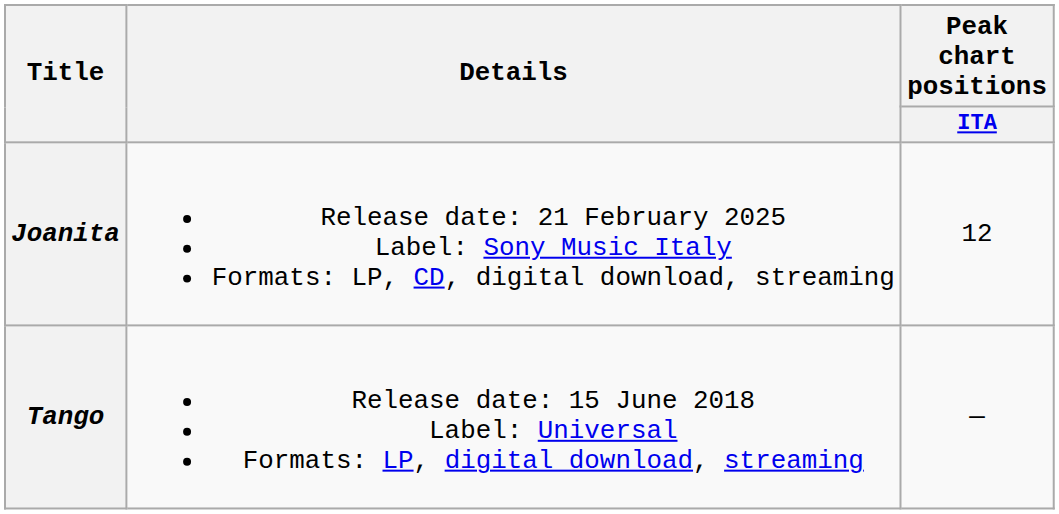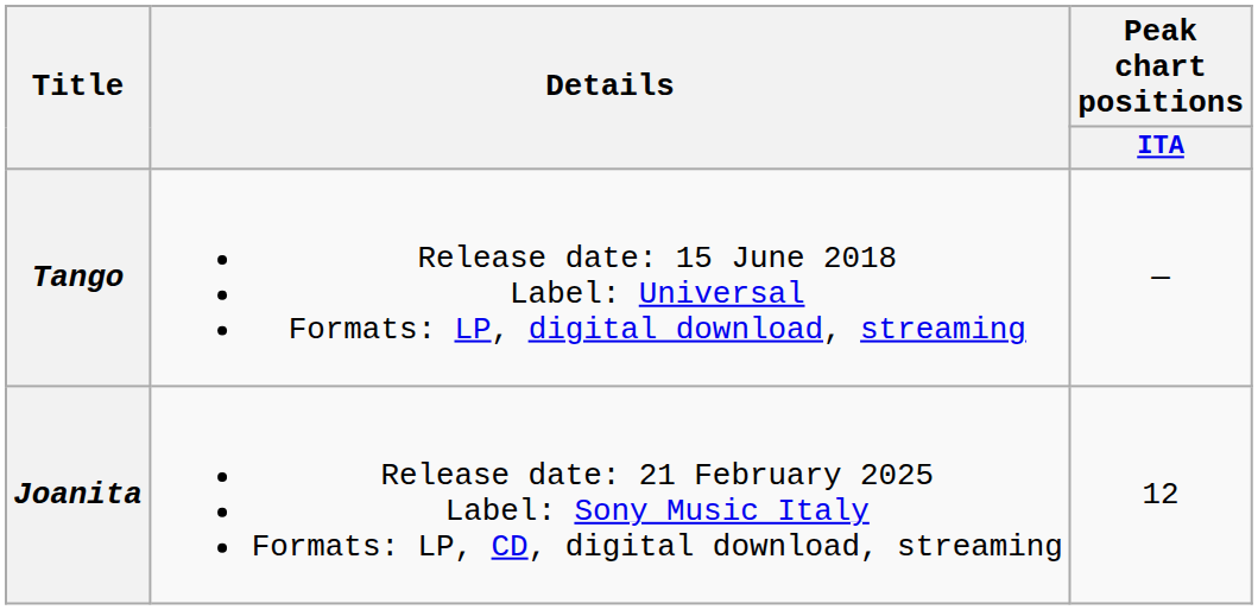 <table class="wikitable plainrowheaders" style="text-align:center;">
 <tr>
 <th scope="col" rowspan="2">Title</th>
 <th scope="col" rowspan="2">Details</th>
 <th scope="col">Peak chart positions</th>
 </tr>
 <tr>
 <th scope="col" style="width:3em;font-size:85%;"><a href='#'>ITA</a><br></th>
 </tr>
 <tr>
+<th scope="row"><em>Tango</em></th>
+<td><br><ul><li>Release date: 15 June 2018</li><li>Label: <a href='#'>Universal</a></li><li>Formats: <a href='#'>LP</a>, <a href='#'>digital download</a>, <a href='#'>streaming</a></li></ul></td>
+<td>—</td>
+</tr>
+<tr>
 <th scope="row"><em>Joanita</em></th>
 <td><br><ul><li>Release date: 21 February 2025</li><li>Label: <a href='#'>Sony Music Italy</a></li><li>Formats: LP, <a href='#'>CD</a>, digital download, streaming</li></ul></td>
 <td>12</td>
 </tr>
-<tr>
-<th scope="row"><em>Tango</em></th>
-<td><br><ul><li>Release date: 15 June 2018</li><li>Label: <a href='#'>Universal</a></li><li>Formats: <a href='#'>LP</a>, <a href='#'>digital download</a>, <a href='#'>streaming</a></li></ul></td>
-<td>—</td>
-</tr>
 </table>
